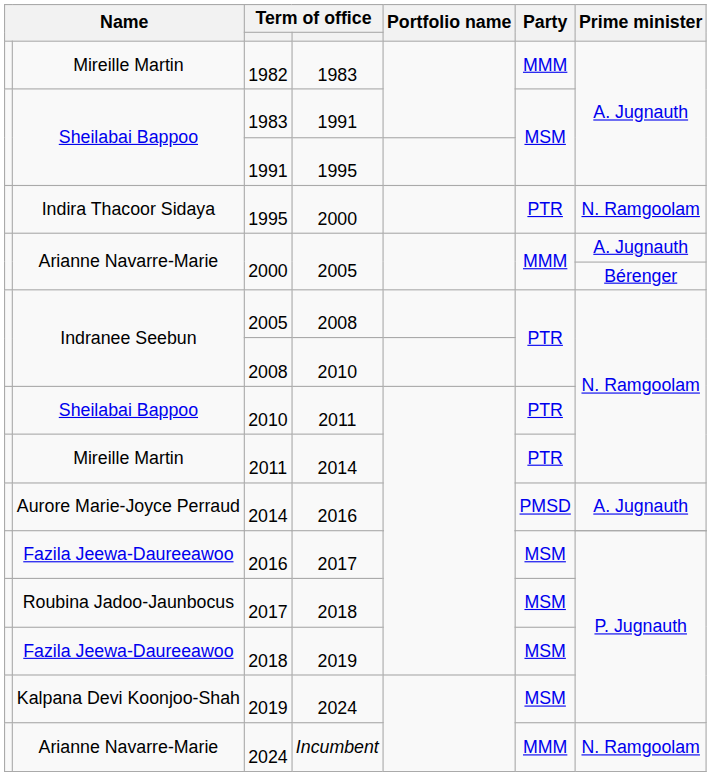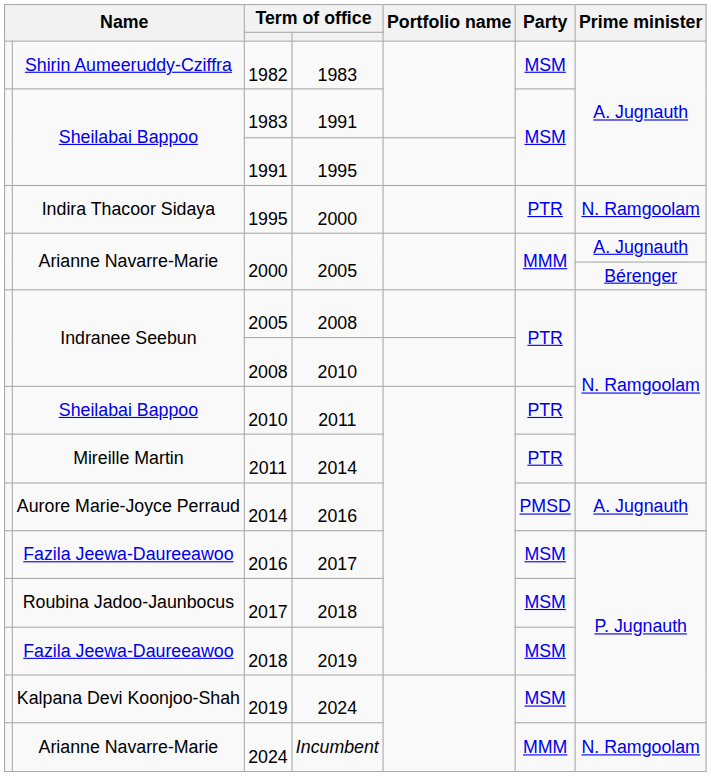 <table class="wikitable" style="font-size:100%;text-align:center">
 <tr>
 <th rowspan=2 colspan=2>Name</th>
 <th colspan=2>Term of office</th>
 <th rowspan=2>Portfolio name</th>
 <th rowspan=2>Party</th>
 <th rowspan=2>Prime minister</th>
 </tr>
 <tr>
 <th></th>
 <th></th>
 </tr>
 <tr>
 <td bgcolor=></td>
-<td>Mireille Martin</td>
+<td><a href='#'>Shirin Aumeeruddy-Cziffra</a></td>
 <td><br>1982</td>
 <td><br>1983</td>
 <td rowspan=2></td>
-<td><a href='#'>MMM</a></td>
+<td><a href='#'>MSM</a></td>
 <td rowspan=3><a href='#'>A. Jugnauth</a></td>
 </tr>
 <tr>
 <td rowspan=2 bgcolor=></td>
 <td rowspan=2><a href='#'>Sheilabai Bappoo</a></td>
 <td><br>1983</td>
 <td><br>1991</td>
 <td rowspan=2><a href='#'>MSM</a></td>
 </tr>
 <tr>
 <td><br>1991</td>
 <td><br>1995</td>
 <td></td>
 </tr>
 <tr>
 <td bgcolor=></td>
 <td>Indira Thacoor Sidaya</td>
 <td><br>1995</td>
 <td><br>2000</td>
 <td></td>
 <td><a href='#'>PTR</a></td>
 <td><a href='#'>N. Ramgoolam</a></td>
 </tr>
 <tr>
 <td rowspan=2 bgcolor=></td>
 <td rowspan=2>Arianne Navarre-Marie</td>
 <td rowspan=2><br>2000</td>
 <td rowspan=2><br>2005</td>
 <td rowspan=2></td>
 <td rowspan=2><a href='#'>MMM</a></td>
 <td><a href='#'>A. Jugnauth</a></td>
 </tr>
 <tr>
 <td><a href='#'>Bérenger</a></td>
 </tr>
 <tr>
 <td rowspan=2 bgcolor=></td>
 <td rowspan=2>Indranee Seebun</td>
 <td><br>2005</td>
 <td><br>2008</td>
 <td></td>
 <td rowspan=2><a href='#'>PTR</a></td>
 <td rowspan=4><a href='#'>N. Ramgoolam</a></td>
 </tr>
 <tr>
 <td><br>2008</td>
 <td><br>2010</td>
 <td></td>
 </tr>
 <tr>
 <td bgcolor=></td>
 <td><a href='#'>Sheilabai Bappoo</a></td>
 <td><br>2010</td>
 <td><br>2011</td>
 <td rowspan=7></td>
 <td><a href='#'>PTR</a></td>
 </tr>
 <tr>
 <td bgcolor=></td>
 <td>Mireille Martin</td>
 <td><br>2011</td>
 <td><br>2014</td>
 <td><a href='#'>PTR</a></td>
 </tr>
 <tr>
 <td bgcolor=></td>
 <td>Aurore Marie-Joyce Perraud</td>
 <td><br>2014</td>
 <td><br>2016</td>
 <td><a href='#'>PMSD</a></td>
 <td><a href='#'>A. Jugnauth</a></td>
 </tr>
 <tr>
 <td rowspan=2 bgcolor=></td>
 <td rowspan=2><a href='#'>Fazila Jeewa-Daureeawoo</a></td>
 <td rowspan=2><br>2016</td>
 <td rowspan=2><br>2017</td>
 <td rowspan=2><a href='#'>MSM</a></td>
 </tr>
 <tr>
 <td rowspan=4><a href='#'>P. Jugnauth</a></td>
 </tr>
 <tr>
 <td bgcolor=></td>
 <td>Roubina Jadoo-Jaunbocus</td>
 <td><br>2017</td>
 <td><br>2018</td>
 <td><a href='#'>MSM</a></td>
 </tr>
 <tr>
 <td bgcolor=></td>
 <td><a href='#'>Fazila Jeewa-Daureeawoo</a></td>
 <td><br>2018</td>
 <td><br>2019</td>
 <td><a href='#'>MSM</a></td>
 </tr>
 <tr>
 <td bgcolor=></td>
 <td>Kalpana Devi Koonjoo-Shah</td>
 <td><br>2019</td>
 <td><br>2024</td>
 <td rowspan=2></td>
 <td><a href='#'>MSM</a></td>
 </tr>
 <tr>
 <td bgcolor=></td>
 <td>Arianne Navarre-Marie</td>
 <td><br>2024</td>
 <td><em>Incumbent</em></td>
 <td><a href='#'>MMM</a></td>
 <td><a href='#'>N. Ramgoolam</a></td>
 </tr>
 </table>
